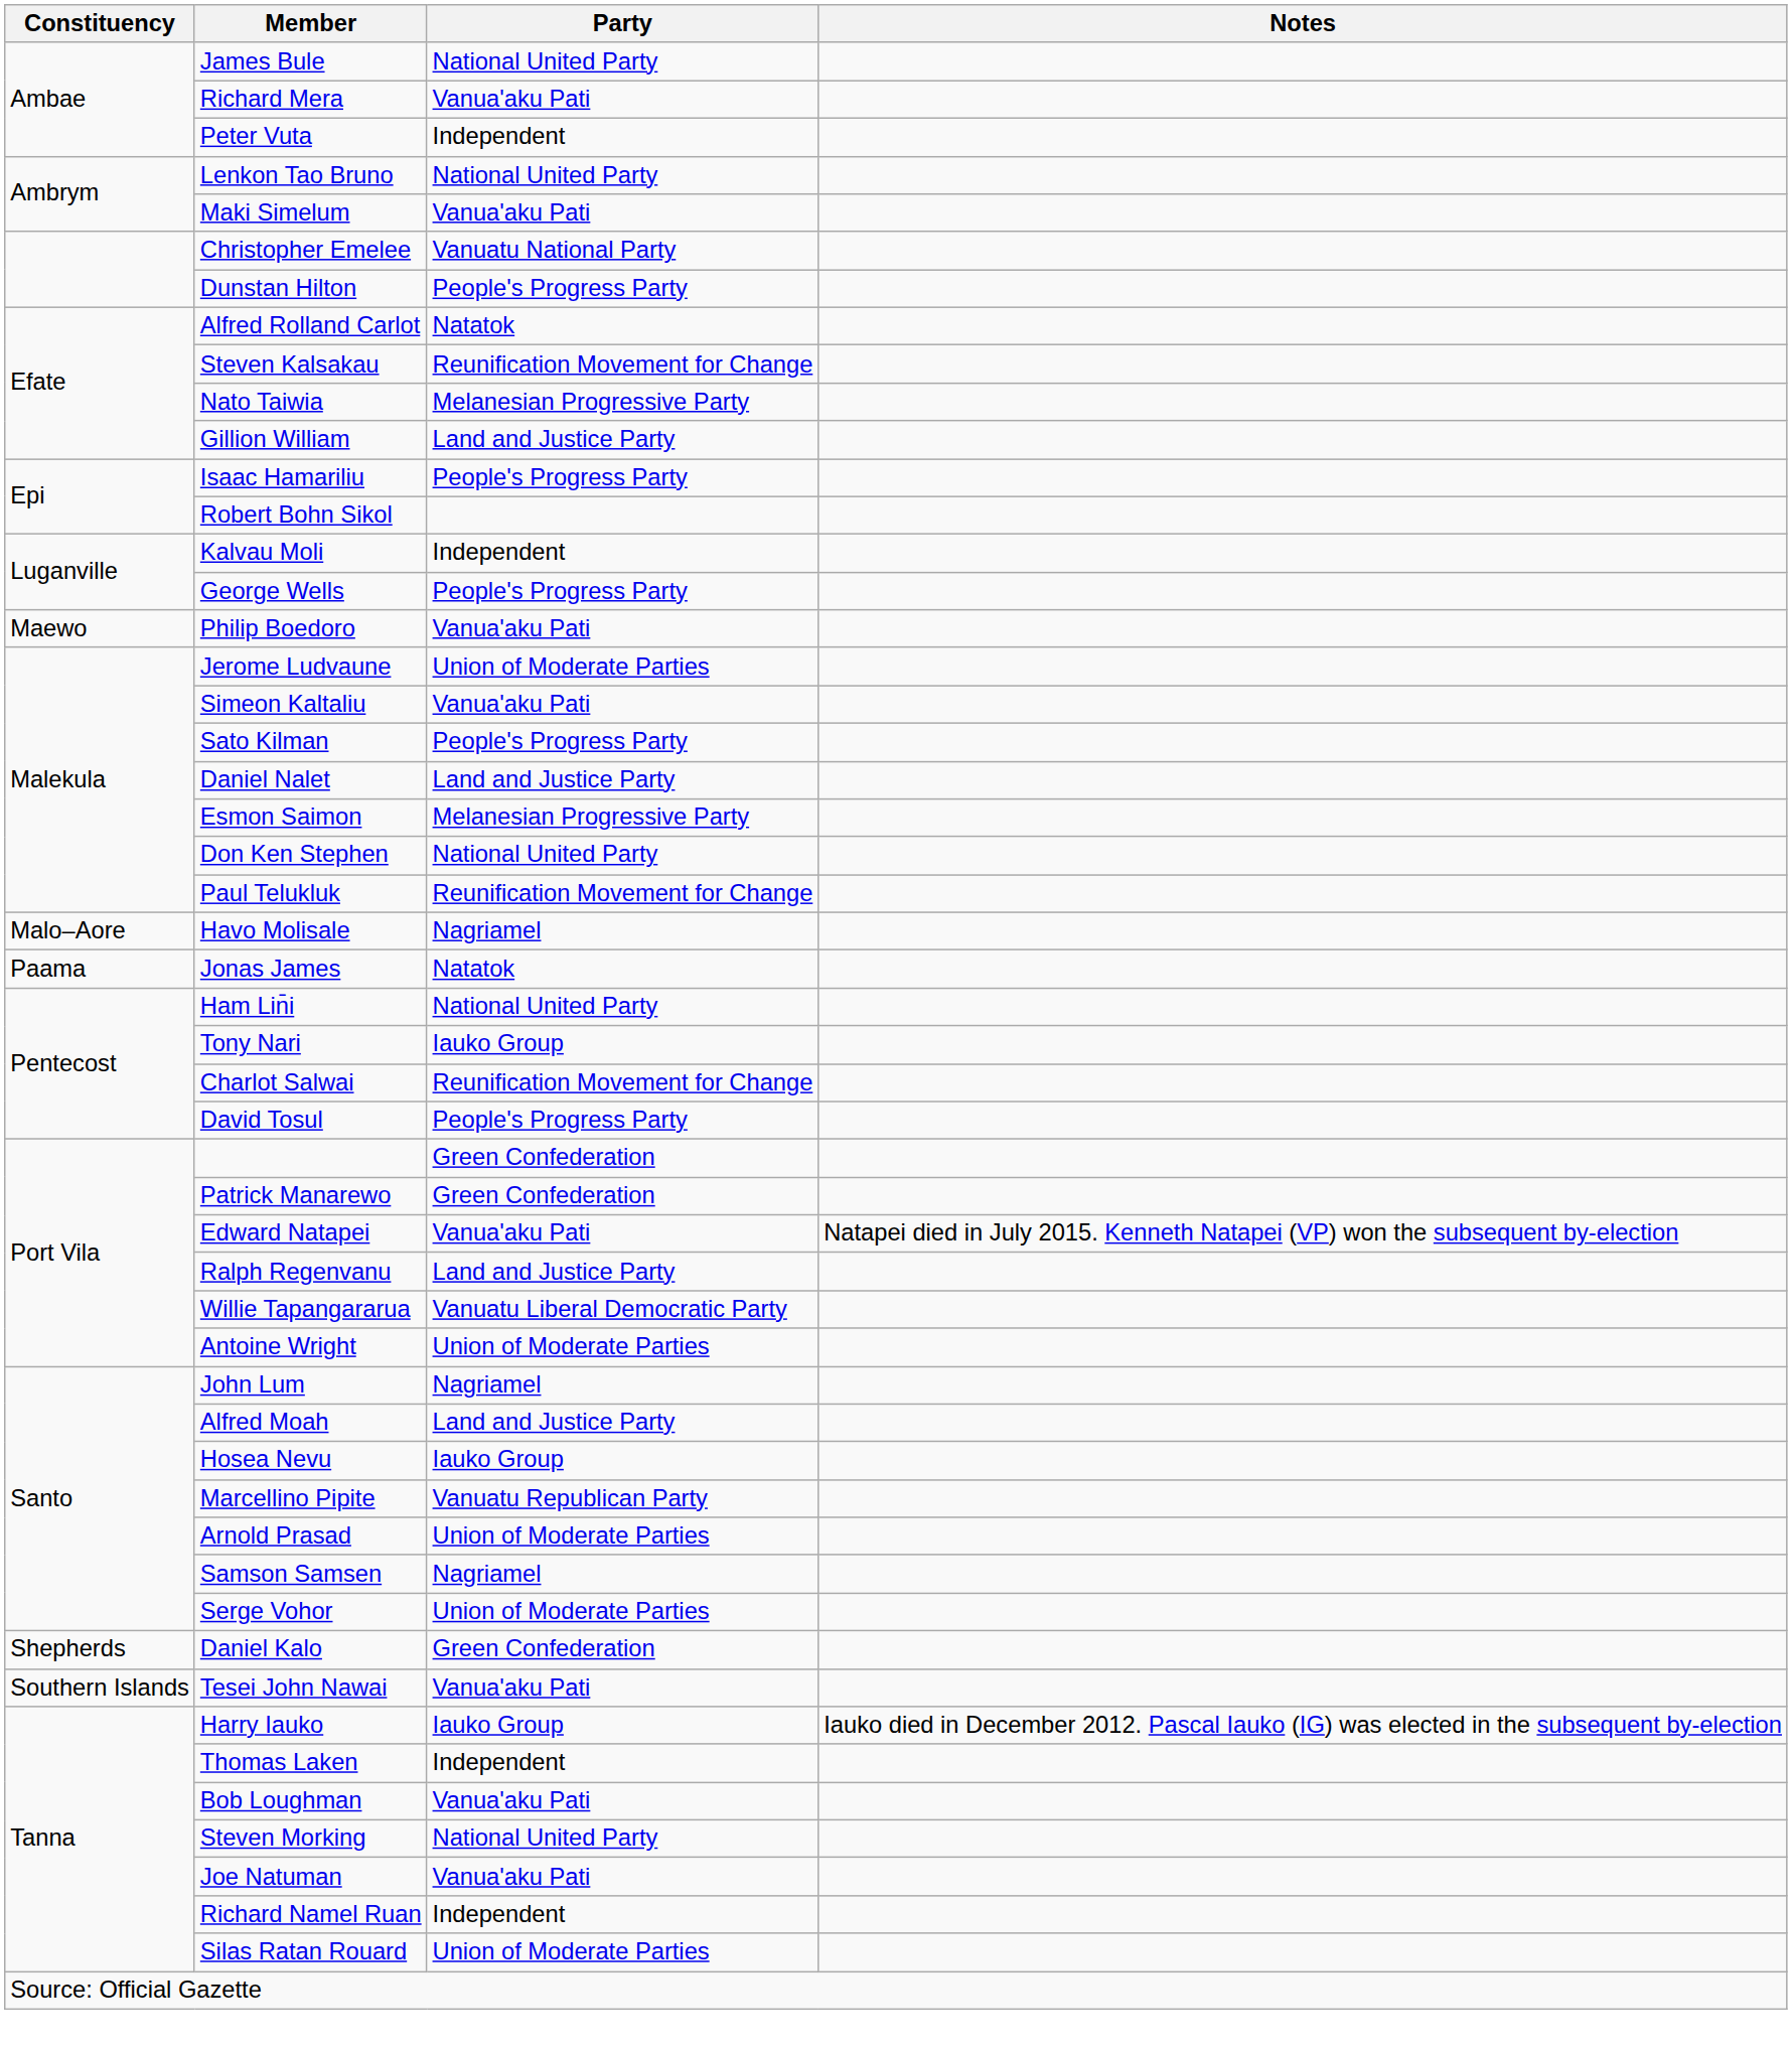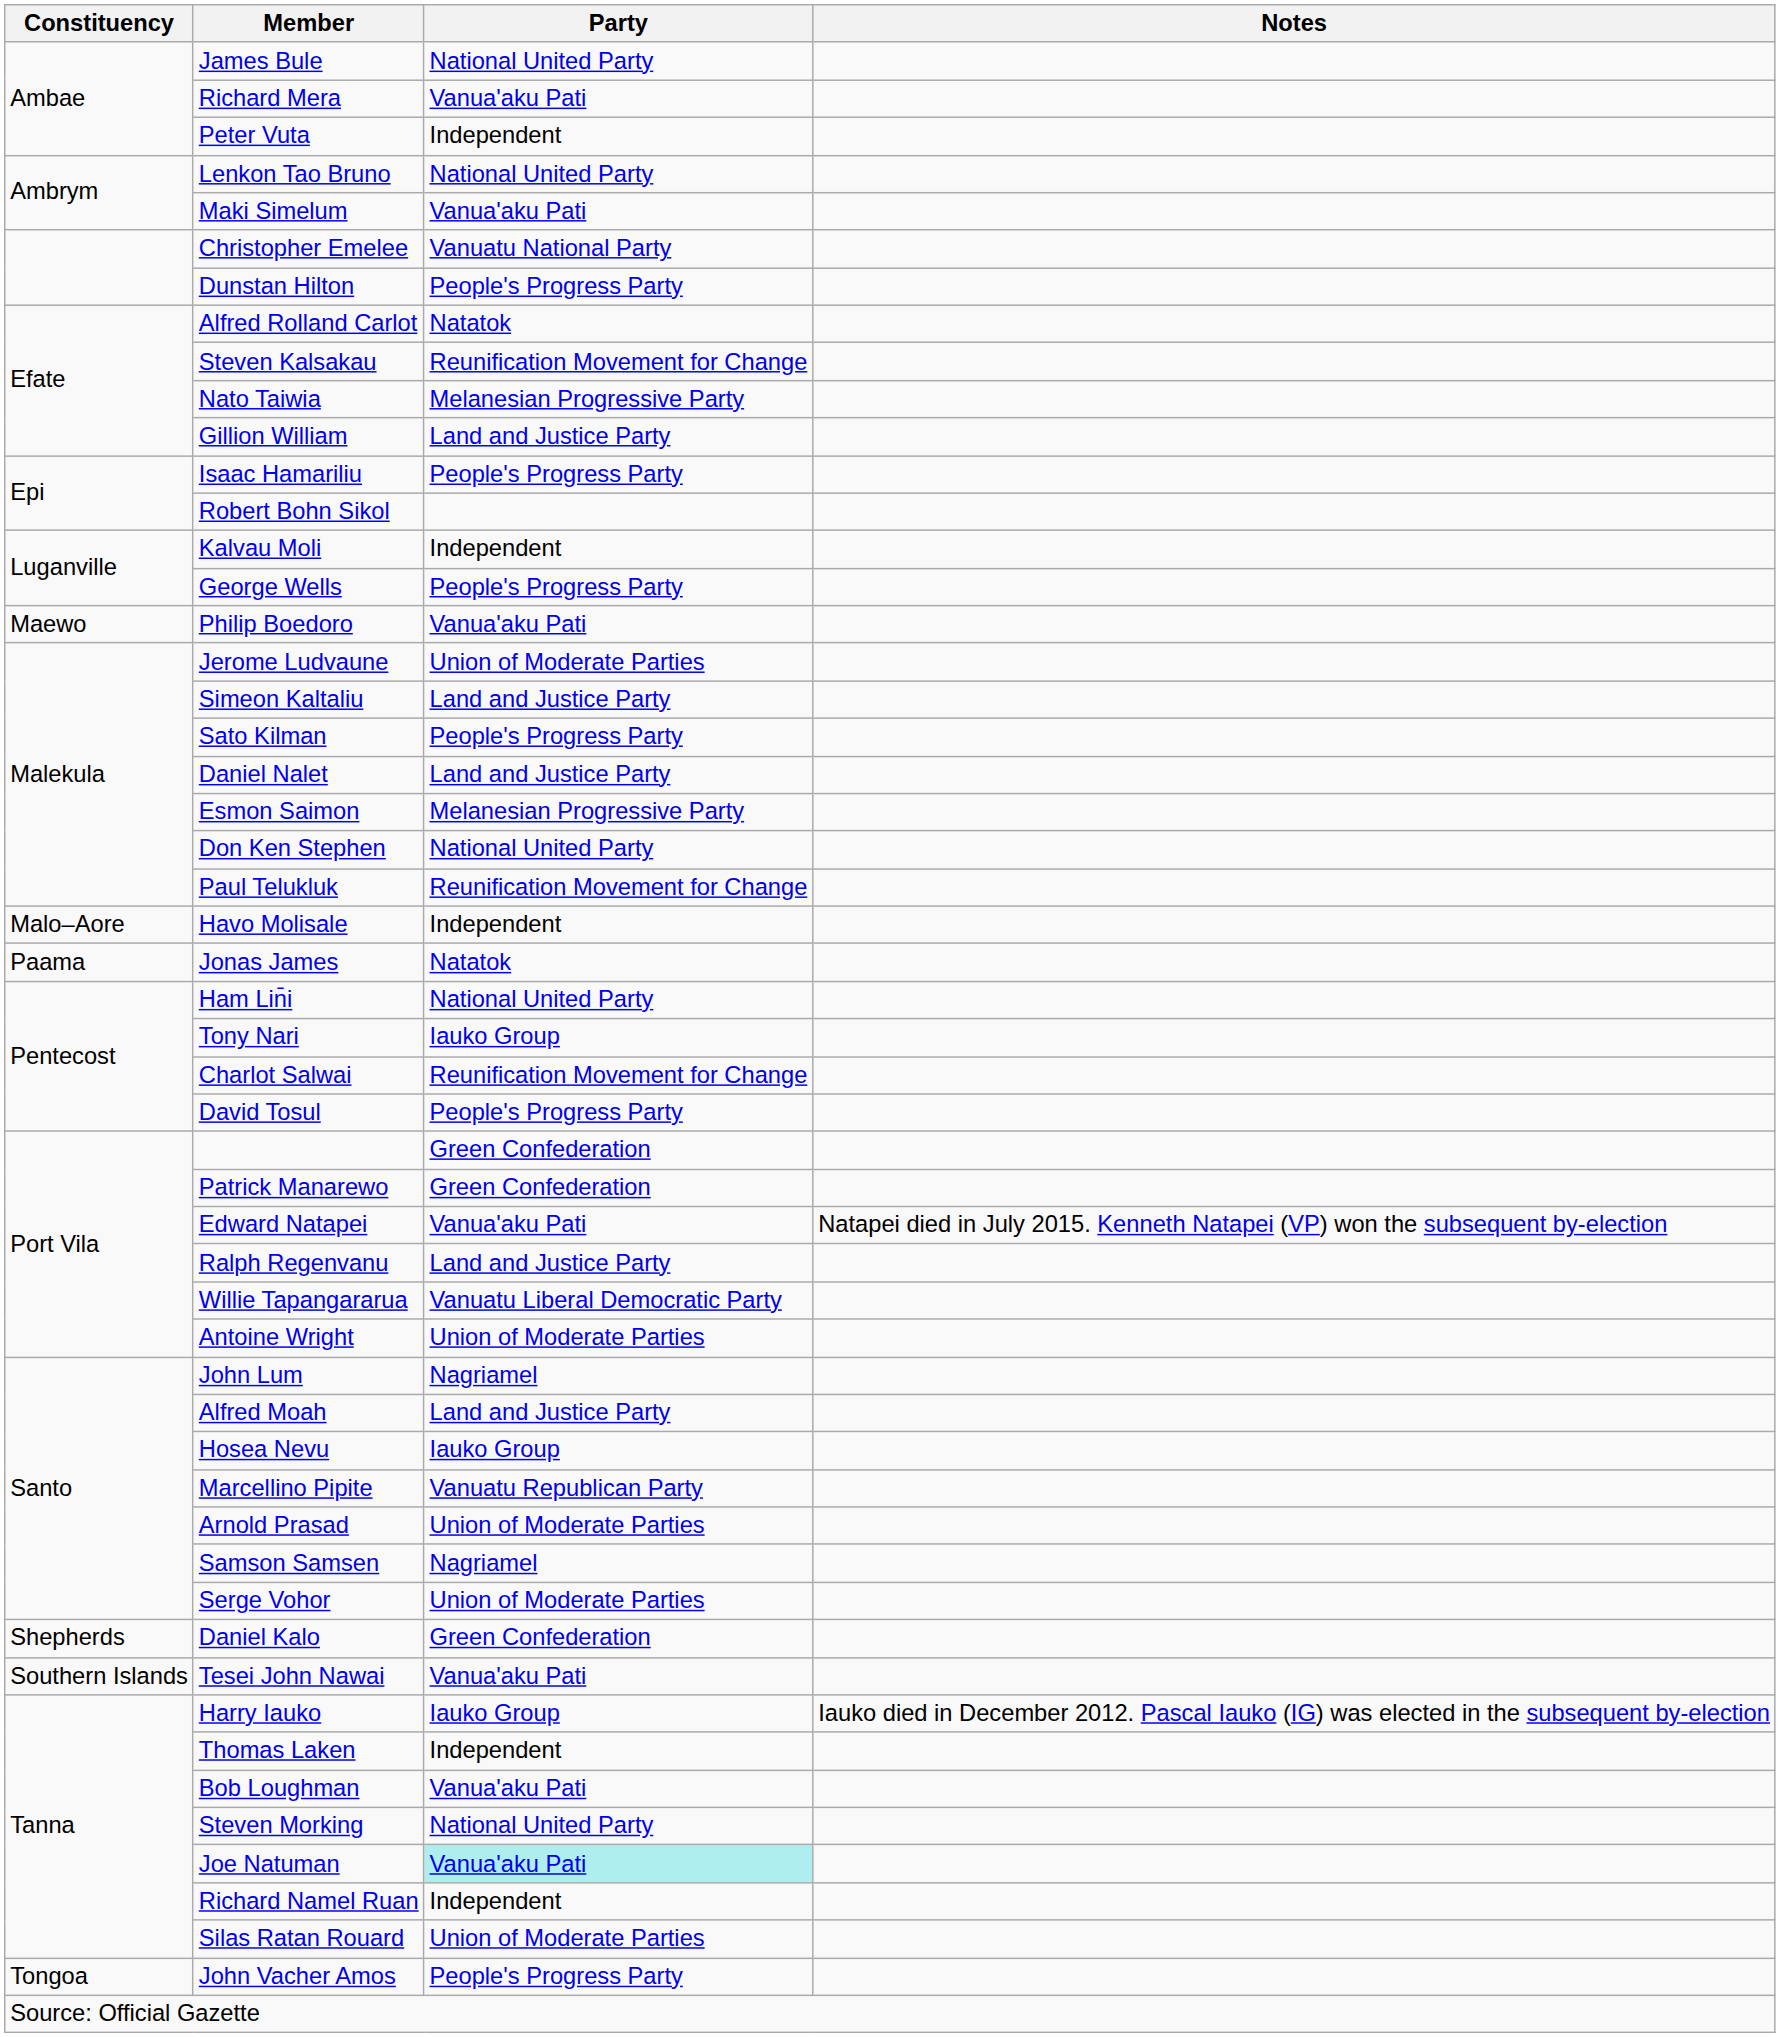 <table class="wikitable sortable">
 <tr>
 <th>Constituency</th>
 <th>Member</th>
 <th>Party</th>
 <th>Notes</th>
 </tr>
 <tr>
 <td rowspan=3>Ambae</td>
 <td><a href='#'>James Bule</a></td>
 <td><a href='#'>National United Party</a></td>
 <td></td>
 </tr>
 <tr>
 <td><a href='#'>Richard Mera</a></td>
 <td><a href='#'>Vanua'aku Pati</a></td>
 <td></td>
 </tr>
 <tr>
 <td><a href='#'>Peter Vuta</a></td>
 <td>Independent</td>
 <td></td>
 </tr>
 <tr>
 <td rowspan=2>Ambrym</td>
 <td><a href='#'>Lenkon Tao Bruno</a></td>
 <td><a href='#'>National United Party</a></td>
 <td></td>
 </tr>
 <tr>
 <td><a href='#'>Maki Simelum</a></td>
 <td><a href='#'>Vanua'aku Pati</a></td>
 <td></td>
 </tr>
 <tr>
 <td rowspan=2></td>
 <td><a href='#'>Christopher Emelee</a></td>
 <td><a href='#'>Vanuatu National Party</a></td>
 <td></td>
 </tr>
 <tr>
 <td><a href='#'>Dunstan Hilton</a></td>
 <td><a href='#'>People's Progress Party</a></td>
 <td></td>
 </tr>
 <tr>
 <td rowspan=4>Efate</td>
 <td><a href='#'>Alfred Rolland Carlot</a></td>
 <td><a href='#'>Natatok</a></td>
 <td></td>
 </tr>
 <tr>
 <td><a href='#'>Steven Kalsakau</a></td>
 <td><a href='#'>Reunification Movement for Change</a></td>
 <td></td>
 </tr>
 <tr>
 <td><a href='#'>Nato Taiwia</a></td>
 <td><a href='#'>Melanesian Progressive Party</a></td>
 <td></td>
 </tr>
 <tr>
 <td><a href='#'>Gillion William</a></td>
 <td><a href='#'>Land and Justice Party</a></td>
 <td></td>
 </tr>
 <tr>
 <td rowspan=2>Epi</td>
 <td><a href='#'>Isaac Hamariliu</a></td>
 <td><a href='#'>People's Progress Party</a></td>
 <td></td>
 </tr>
 <tr>
 <td><a href='#'>Robert Bohn Sikol</a></td>
 <td></td>
 <td></td>
 </tr>
 <tr>
 <td rowspan=2>Luganville</td>
 <td><a href='#'>Kalvau Moli</a></td>
 <td>Independent</td>
 <td></td>
 </tr>
 <tr>
 <td><a href='#'>George Wells</a></td>
 <td><a href='#'>People's Progress Party</a></td>
 <td></td>
 </tr>
 <tr>
 <td>Maewo</td>
 <td><a href='#'>Philip Boedoro</a></td>
 <td><a href='#'>Vanua'aku Pati</a></td>
 <td></td>
 </tr>
 <tr>
 <td rowspan=7>Malekula</td>
 <td><a href='#'>Jerome Ludvaune</a></td>
 <td><a href='#'>Union of Moderate Parties</a></td>
 <td></td>
 </tr>
 <tr>
 <td><a href='#'>Simeon Kaltaliu</a></td>
-<td><a href='#'>Vanua'aku Pati</a></td>
+<td><a href='#'>Land and Justice Party</a></td>
 <td></td>
 </tr>
 <tr>
 <td><a href='#'>Sato Kilman</a></td>
 <td><a href='#'>People's Progress Party</a></td>
 <td></td>
 </tr>
 <tr>
 <td><a href='#'>Daniel Nalet</a></td>
 <td><a href='#'>Land and Justice Party</a></td>
 <td></td>
 </tr>
 <tr>
 <td><a href='#'>Esmon Saimon</a></td>
 <td><a href='#'>Melanesian Progressive Party</a></td>
 <td></td>
 </tr>
 <tr>
 <td><a href='#'>Don Ken Stephen</a></td>
 <td><a href='#'>National United Party</a></td>
 <td></td>
 </tr>
 <tr>
 <td><a href='#'>Paul Telukluk</a></td>
 <td><a href='#'>Reunification Movement for Change</a></td>
 <td></td>
 </tr>
 <tr>
 <td>Malo–Aore</td>
 <td><a href='#'>Havo Molisale</a></td>
-<td><a href='#'>Nagriamel</a></td>
+<td>Independent</td>
 <td></td>
 </tr>
 <tr>
 <td>Paama</td>
 <td><a href='#'>Jonas James</a></td>
 <td><a href='#'>Natatok</a></td>
 <td></td>
 </tr>
 <tr>
 <td rowspan=4>Pentecost</td>
 <td><a href='#'>Ham Lin̄i</a></td>
 <td><a href='#'>National United Party</a></td>
 <td></td>
 </tr>
 <tr>
 <td><a href='#'>Tony Nari</a></td>
 <td><a href='#'>Iauko Group</a></td>
 <td></td>
 </tr>
 <tr>
 <td><a href='#'>Charlot Salwai</a></td>
 <td><a href='#'>Reunification Movement for Change</a></td>
 <td></td>
 </tr>
 <tr>
 <td><a href='#'>David Tosul</a></td>
 <td><a href='#'>People's Progress Party</a></td>
 <td></td>
 </tr>
 <tr>
 <td rowspan=6>Port Vila</td>
 <td></td>
 <td><a href='#'>Green Confederation</a></td>
 <td></td>
 </tr>
 <tr>
 <td><a href='#'>Patrick Manarewo</a></td>
 <td><a href='#'>Green Confederation</a></td>
 <td></td>
 </tr>
 <tr>
 <td><a href='#'>Edward Natapei</a></td>
 <td><a href='#'>Vanua'aku Pati</a></td>
 <td>Natapei died in July 2015. <a href='#'>Kenneth Natapei</a> (<a href='#'>VP</a>) won the <a href='#'>subsequent by-election</a></td>
 </tr>
 <tr>
 <td><a href='#'>Ralph Regenvanu</a></td>
 <td><a href='#'>Land and Justice Party</a></td>
 <td></td>
 </tr>
 <tr>
 <td><a href='#'>Willie Tapangararua</a></td>
 <td><a href='#'>Vanuatu Liberal Democratic Party</a></td>
 <td></td>
 </tr>
 <tr>
 <td><a href='#'>Antoine Wright</a></td>
 <td><a href='#'>Union of Moderate Parties</a></td>
 <td></td>
 </tr>
 <tr>
 <td rowspan=7>Santo</td>
 <td><a href='#'>John Lum</a></td>
 <td><a href='#'>Nagriamel</a></td>
 <td></td>
 </tr>
 <tr>
 <td><a href='#'>Alfred Moah</a></td>
 <td><a href='#'>Land and Justice Party</a></td>
 <td></td>
 </tr>
 <tr>
 <td><a href='#'>Hosea Nevu</a></td>
 <td><a href='#'>Iauko Group</a></td>
 <td></td>
 </tr>
 <tr>
 <td><a href='#'>Marcellino Pipite</a></td>
 <td><a href='#'>Vanuatu Republican Party</a></td>
 <td></td>
 </tr>
 <tr>
 <td><a href='#'>Arnold Prasad</a></td>
 <td><a href='#'>Union of Moderate Parties</a></td>
 <td></td>
 </tr>
 <tr>
 <td><a href='#'>Samson Samsen</a></td>
 <td><a href='#'>Nagriamel</a></td>
 <td></td>
 </tr>
 <tr>
 <td><a href='#'>Serge Vohor</a></td>
 <td><a href='#'>Union of Moderate Parties</a></td>
 <td></td>
 </tr>
 <tr>
 <td>Shepherds</td>
 <td><a href='#'>Daniel Kalo</a></td>
 <td><a href='#'>Green Confederation</a></td>
 <td></td>
 </tr>
 <tr>
 <td>Southern Islands</td>
 <td><a href='#'>Tesei John Nawai</a></td>
 <td><a href='#'>Vanua'aku Pati</a></td>
 <td></td>
 </tr>
 <tr>
 <td rowspan=7>Tanna</td>
 <td><a href='#'>Harry Iauko</a></td>
 <td><a href='#'>Iauko Group</a></td>
 <td>Iauko died in December 2012. <a href='#'>Pascal Iauko</a> (<a href='#'>IG</a>) was elected in the <a href='#'>subsequent by-election</a></td>
 </tr>
 <tr>
 <td><a href='#'>Thomas Laken</a></td>
 <td>Independent</td>
 <td></td>
 </tr>
 <tr>
 <td><a href='#'>Bob Loughman</a></td>
 <td><a href='#'>Vanua'aku Pati</a></td>
 <td></td>
 </tr>
 <tr>
 <td><a href='#'>Steven Morking</a></td>
 <td><a href='#'>National United Party</a></td>
 <td></td>
 </tr>
 <tr>
 <td><a href='#'>Joe Natuman</a></td>
-<td><a href='#'>Vanua'aku Pati</a></td>
+<td style="background: paleturquoise;"><a href='#'>Vanua'aku Pati</a></td>
 <td></td>
 </tr>
 <tr>
 <td><a href='#'>Richard Namel Ruan</a></td>
 <td>Independent</td>
 <td></td>
 </tr>
 <tr>
 <td><a href='#'>Silas Ratan Rouard</a></td>
 <td><a href='#'>Union of Moderate Parties</a></td>
 <td></td>
 </tr>
+<tr>
+<td>Tongoa</td>
+<td><a href='#'>John Vacher Amos</a></td>
+<td><a href='#'>People's Progress Party</a></td>
+<td></td>
+</tr>
 <tr class=sortbottom>
 <td colspan=4 align=left>Source: Official Gazette</td>
 </tr>
 </table>
